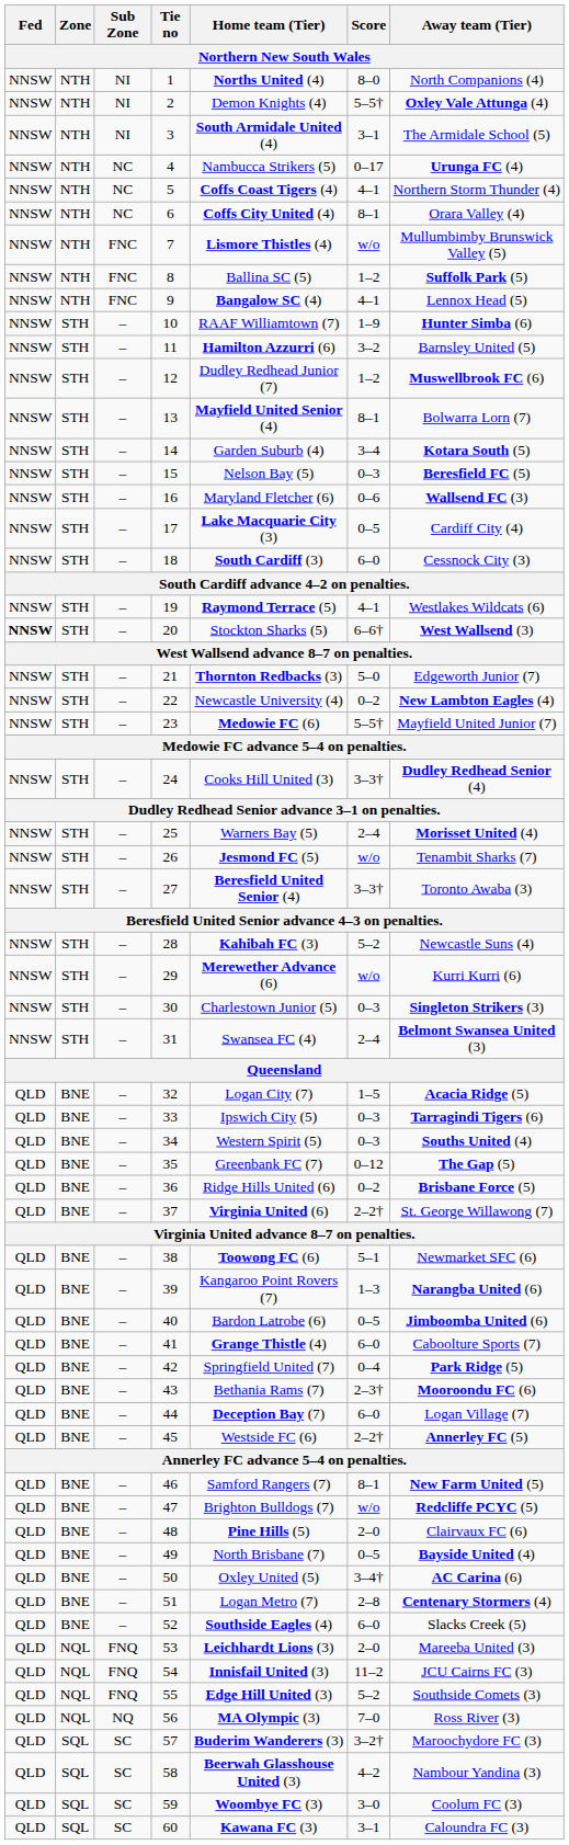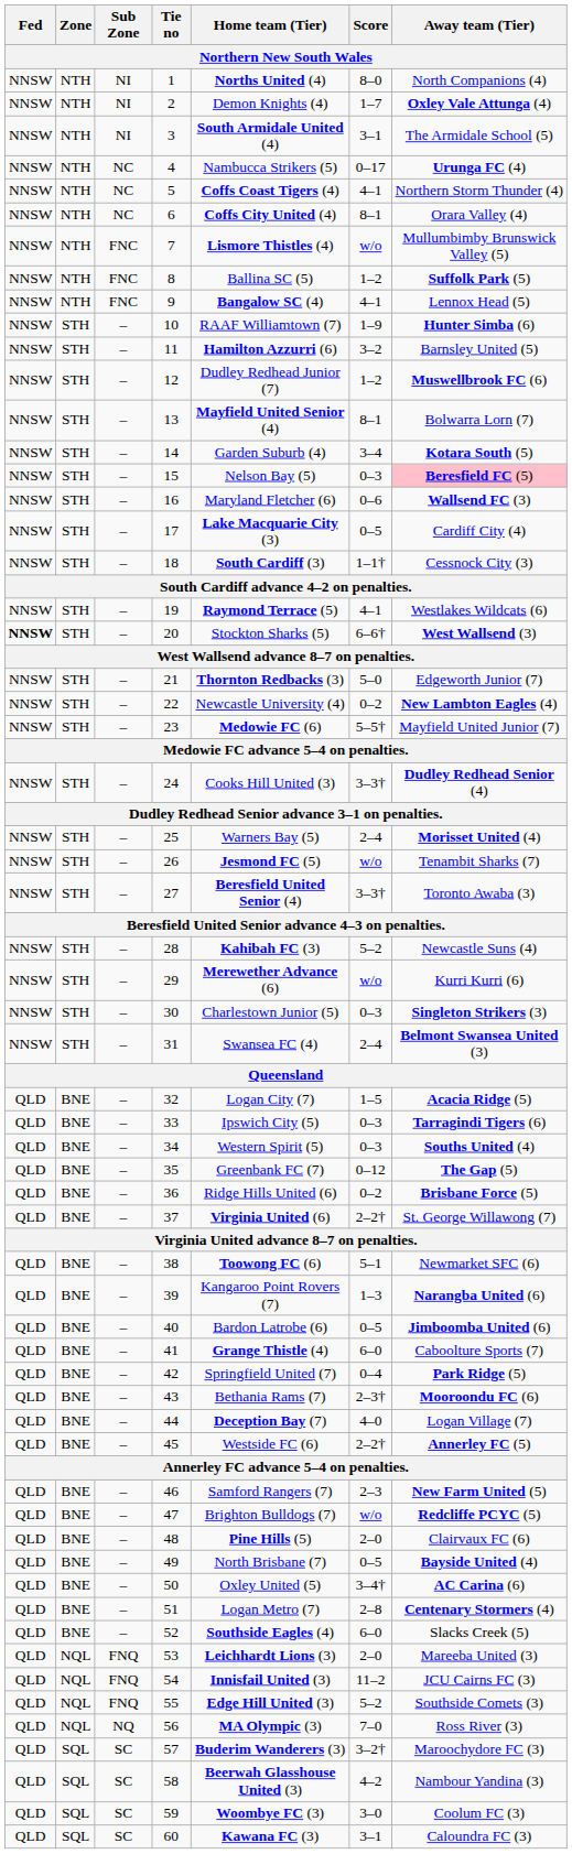 <table class="wikitable" style="text-align:center">
 <tr>
 <th>Fed</th>
 <th>Zone</th>
 <th>Sub Zone</th>
 <th>Tie no</th>
 <th>Home team (Tier)</th>
 <th>Score</th>
 <th>Away team (Tier)</th>
 </tr>
 <tr>
 <th colspan=7><a href='#'>Northern New South Wales</a></th>
 </tr>
 <tr>
 <td>NNSW</td>
 <td>NTH</td>
 <td>NI</td>
 <td>1</td>
 <td><strong><a href='#'>Norths United</a></strong> (4)</td>
 <td>8–0</td>
 <td><a href='#'>North Companions</a> (4)</td>
 </tr>
 <tr>
 <td>NNSW</td>
 <td>NTH</td>
 <td>NI</td>
 <td>2</td>
 <td><a href='#'>Demon Knights</a> (4)</td>
-<td>5–5†</td>
+<td>1–7</td>
 <td><strong><a href='#'>Oxley Vale Attunga</a></strong> (4)</td>
 </tr>
 <tr>
 <td>NNSW</td>
 <td>NTH</td>
 <td>NI</td>
 <td>3</td>
 <td><strong><a href='#'>South Armidale United</a></strong> (4)</td>
 <td>3–1</td>
 <td><a href='#'>The Armidale School</a> (5)</td>
 </tr>
 <tr>
 <td>NNSW</td>
 <td>NTH</td>
 <td>NC</td>
 <td>4</td>
 <td><a href='#'>Nambucca Strikers</a> (5)</td>
 <td>0–17</td>
 <td><strong><a href='#'>Urunga FC</a></strong> (4)</td>
 </tr>
 <tr>
 <td>NNSW</td>
 <td>NTH</td>
 <td>NC</td>
 <td>5</td>
 <td><strong><a href='#'>Coffs Coast Tigers</a></strong> (4)</td>
 <td>4–1</td>
 <td><a href='#'>Northern Storm Thunder</a> (4)</td>
 </tr>
 <tr>
 <td>NNSW</td>
 <td>NTH</td>
 <td>NC</td>
 <td>6</td>
 <td><strong><a href='#'>Coffs City United</a></strong> (4)</td>
 <td>8–1</td>
 <td><a href='#'>Orara Valley</a> (4)</td>
 </tr>
 <tr>
 <td>NNSW</td>
 <td>NTH</td>
 <td>FNC</td>
 <td>7</td>
 <td><strong><a href='#'>Lismore Thistles</a></strong> (4)</td>
 <td><a href='#'>w/o</a></td>
 <td><a href='#'>Mullumbimby Brunswick Valley</a> (5)</td>
 </tr>
 <tr>
 <td>NNSW</td>
 <td>NTH</td>
 <td>FNC</td>
 <td>8</td>
 <td><a href='#'>Ballina SC</a> (5)</td>
 <td>1–2</td>
 <td><strong><a href='#'>Suffolk Park</a></strong> (5)</td>
 </tr>
 <tr>
 <td>NNSW</td>
 <td>NTH</td>
 <td>FNC</td>
 <td>9</td>
 <td><strong><a href='#'>Bangalow SC</a></strong> (4)</td>
 <td>4–1</td>
 <td><a href='#'>Lennox Head</a> (5)</td>
 </tr>
 <tr>
 <td>NNSW</td>
 <td>STH</td>
 <td>–</td>
 <td>10</td>
 <td><a href='#'>RAAF Williamtown</a> (7)</td>
 <td>1–9</td>
 <td><strong><a href='#'>Hunter Simba</a></strong> (6)</td>
 </tr>
 <tr>
 <td>NNSW</td>
 <td>STH</td>
 <td>–</td>
 <td>11</td>
 <td><strong><a href='#'>Hamilton Azzurri</a></strong> (6)</td>
 <td>3–2</td>
 <td><a href='#'>Barnsley United</a> (5)</td>
 </tr>
 <tr>
 <td>NNSW</td>
 <td>STH</td>
 <td>–</td>
 <td>12</td>
 <td><a href='#'>Dudley Redhead Junior</a> (7)</td>
 <td>1–2</td>
 <td><strong><a href='#'>Muswellbrook FC</a></strong> (6)</td>
 </tr>
 <tr>
 <td>NNSW</td>
 <td>STH</td>
 <td>–</td>
 <td>13</td>
 <td><strong><a href='#'>Mayfield United Senior</a></strong> (4)</td>
 <td>8–1</td>
 <td><a href='#'>Bolwarra Lorn</a> (7)</td>
 </tr>
 <tr>
 <td>NNSW</td>
 <td>STH</td>
 <td>–</td>
 <td>14</td>
 <td><a href='#'>Garden Suburb</a> (4)</td>
 <td>3–4</td>
 <td><strong><a href='#'>Kotara South</a></strong> (5)</td>
 </tr>
 <tr>
 <td>NNSW</td>
 <td>STH</td>
 <td>–</td>
 <td>15</td>
 <td><a href='#'>Nelson Bay</a> (5)</td>
 <td>0–3</td>
-<td><strong><a href='#'>Beresfield FC</a></strong> (5)</td>
+<td style="background: pink;"><strong><a href='#'>Beresfield FC</a></strong> (5)</td>
 </tr>
 <tr>
 <td>NNSW</td>
 <td>STH</td>
 <td>–</td>
 <td>16</td>
 <td><a href='#'>Maryland Fletcher</a> (6)</td>
 <td>0–6</td>
 <td><strong><a href='#'>Wallsend FC</a></strong> (3)</td>
 </tr>
 <tr>
 <td>NNSW</td>
 <td>STH</td>
 <td>–</td>
 <td>17</td>
 <td><strong><a href='#'>Lake Macquarie City</a></strong> (3)</td>
 <td>0–5</td>
 <td><a href='#'>Cardiff City</a> (4)</td>
 </tr>
 <tr>
 <td>NNSW</td>
 <td>STH</td>
 <td>–</td>
 <td>18</td>
 <td><strong><a href='#'>South Cardiff</a></strong> (3)</td>
-<td>6–0</td>
+<td>1–1†</td>
 <td><a href='#'>Cessnock City</a> (3)</td>
 </tr>
 <tr>
 <th colspan=7>South Cardiff advance 4–2 on penalties.</th>
 </tr>
 <tr>
 <td>NNSW</td>
 <td>STH</td>
 <td>–</td>
 <td>19</td>
 <td><strong><a href='#'>Raymond Terrace</a></strong> (5)</td>
 <td>4–1</td>
 <td><a href='#'>Westlakes Wildcats</a> (6)</td>
 </tr>
 <tr>
 <td><strong>NNSW</strong></td>
 <td>STH</td>
 <td>–</td>
 <td>20</td>
 <td><a href='#'>Stockton Sharks</a> (5)</td>
 <td>6–6†</td>
 <td><strong><a href='#'>West Wallsend</a></strong> (3)</td>
 </tr>
 <tr>
 <th colspan=7>West Wallsend advance 8–7 on penalties.</th>
 </tr>
 <tr>
 <td>NNSW</td>
 <td>STH</td>
 <td>–</td>
 <td>21</td>
 <td><strong><a href='#'>Thornton Redbacks</a></strong> (3)</td>
 <td>5–0</td>
 <td><a href='#'>Edgeworth Junior</a> (7)</td>
 </tr>
 <tr>
 <td>NNSW</td>
 <td>STH</td>
 <td>–</td>
 <td>22</td>
 <td><a href='#'>Newcastle University</a> (4)</td>
 <td>0–2</td>
 <td><strong><a href='#'>New Lambton Eagles</a></strong> (4)</td>
 </tr>
 <tr>
 <td>NNSW</td>
 <td>STH</td>
 <td>–</td>
 <td>23</td>
 <td><strong><a href='#'>Medowie FC</a></strong> (6)</td>
 <td>5–5†</td>
 <td><a href='#'>Mayfield United Junior</a> (7)</td>
 </tr>
 <tr>
 <th colspan=7>Medowie FC advance 5–4 on penalties.</th>
 </tr>
 <tr>
 <td>NNSW</td>
 <td>STH</td>
 <td>–</td>
 <td>24</td>
 <td><a href='#'>Cooks Hill United</a> (3)</td>
 <td>3–3†</td>
 <td><strong><a href='#'>Dudley Redhead Senior</a></strong> (4)</td>
 </tr>
 <tr>
 <th colspan=7>Dudley Redhead Senior advance 3–1 on penalties.</th>
 </tr>
 <tr>
 <td>NNSW</td>
 <td>STH</td>
 <td>–</td>
 <td>25</td>
 <td><a href='#'>Warners Bay</a> (5)</td>
 <td>2–4</td>
 <td><strong><a href='#'>Morisset United</a></strong> (4)</td>
 </tr>
 <tr>
 <td>NNSW</td>
 <td>STH</td>
 <td>–</td>
 <td>26</td>
 <td><strong><a href='#'>Jesmond FC</a></strong> (5)</td>
 <td><a href='#'>w/o</a></td>
 <td><a href='#'>Tenambit Sharks</a> (7)</td>
 </tr>
 <tr>
 <td>NNSW</td>
 <td>STH</td>
 <td>–</td>
 <td>27</td>
 <td><strong><a href='#'>Beresfield United Senior</a></strong> (4)</td>
 <td>3–3†</td>
 <td><a href='#'>Toronto Awaba</a> (3)</td>
 </tr>
 <tr>
 <th colspan=7>Beresfield United Senior advance 4–3 on penalties.</th>
 </tr>
 <tr>
 <td>NNSW</td>
 <td>STH</td>
 <td>–</td>
 <td>28</td>
 <td><strong><a href='#'>Kahibah FC</a></strong> (3)</td>
 <td>5–2</td>
 <td><a href='#'>Newcastle Suns</a> (4)</td>
 </tr>
 <tr>
 <td>NNSW</td>
 <td>STH</td>
 <td>–</td>
 <td>29</td>
 <td><strong><a href='#'>Merewether Advance</a></strong> (6)</td>
 <td><a href='#'>w/o</a></td>
 <td><a href='#'>Kurri Kurri</a> (6)</td>
 </tr>
 <tr>
 <td>NNSW</td>
 <td>STH</td>
 <td>–</td>
 <td>30</td>
 <td><a href='#'>Charlestown Junior</a> (5)</td>
 <td>0–3</td>
 <td><strong><a href='#'>Singleton Strikers</a></strong> (3)</td>
 </tr>
 <tr>
 <td>NNSW</td>
 <td>STH</td>
 <td>–</td>
 <td>31</td>
 <td><a href='#'>Swansea FC</a> (4)</td>
 <td>2–4</td>
 <td><strong><a href='#'>Belmont Swansea United</a></strong> (3)</td>
 </tr>
 <tr>
 <th colspan=7><a href='#'>Queensland</a></th>
 </tr>
 <tr>
 <td>QLD</td>
 <td>BNE</td>
 <td>–</td>
 <td>32</td>
 <td><a href='#'>Logan City</a> (7)</td>
 <td>1–5</td>
 <td><strong><a href='#'>Acacia Ridge</a></strong> (5)</td>
 </tr>
 <tr>
 <td>QLD</td>
 <td>BNE</td>
 <td>–</td>
 <td>33</td>
 <td><a href='#'>Ipswich City</a> (5)</td>
 <td>0–3</td>
 <td><strong><a href='#'>Tarragindi Tigers</a></strong> (6)</td>
 </tr>
 <tr>
 <td>QLD</td>
 <td>BNE</td>
 <td>–</td>
 <td>34</td>
 <td><a href='#'>Western Spirit</a> (5)</td>
 <td>0–3</td>
 <td><strong><a href='#'>Souths United</a></strong> (4)</td>
 </tr>
 <tr>
 <td>QLD</td>
 <td>BNE</td>
 <td>–</td>
 <td>35</td>
 <td><a href='#'>Greenbank FC</a> (7)</td>
 <td>0–12</td>
 <td><strong><a href='#'>The Gap</a></strong> (5)</td>
 </tr>
 <tr>
 <td>QLD</td>
 <td>BNE</td>
 <td>–</td>
 <td>36</td>
 <td><a href='#'>Ridge Hills United</a> (6)</td>
 <td>0–2</td>
 <td><strong><a href='#'>Brisbane Force</a></strong> (5)</td>
 </tr>
 <tr>
 <td>QLD</td>
 <td>BNE</td>
 <td>–</td>
 <td>37</td>
 <td><strong><a href='#'>Virginia United</a></strong> (6)</td>
 <td>2–2†</td>
 <td><a href='#'>St. George Willawong</a> (7)</td>
 </tr>
 <tr>
 <th colspan=7>Virginia United advance 8–7 on penalties.</th>
 </tr>
 <tr>
 <td>QLD</td>
 <td>BNE</td>
 <td>–</td>
 <td>38</td>
 <td><strong><a href='#'>Toowong FC</a></strong> (6)</td>
 <td>5–1</td>
 <td><a href='#'>Newmarket SFC</a> (6)</td>
 </tr>
 <tr>
 <td>QLD</td>
 <td>BNE</td>
 <td>–</td>
 <td>39</td>
 <td><a href='#'>Kangaroo Point Rovers</a> (7)</td>
 <td>1–3</td>
 <td><strong><a href='#'>Narangba United</a></strong> (6)</td>
 </tr>
 <tr>
 <td>QLD</td>
 <td>BNE</td>
 <td>–</td>
 <td>40</td>
 <td><a href='#'>Bardon Latrobe</a> (6)</td>
 <td>0–5</td>
 <td><strong><a href='#'>Jimboomba United</a></strong> (6)</td>
 </tr>
 <tr>
 <td>QLD</td>
 <td>BNE</td>
 <td>–</td>
 <td>41</td>
 <td><strong><a href='#'>Grange Thistle</a></strong> (4)</td>
 <td>6–0</td>
 <td><a href='#'>Caboolture Sports</a> (7)</td>
 </tr>
 <tr>
 <td>QLD</td>
 <td>BNE</td>
 <td>–</td>
 <td>42</td>
 <td><a href='#'>Springfield United</a> (7)</td>
 <td>0–4</td>
 <td><strong><a href='#'>Park Ridge</a></strong> (5)</td>
 </tr>
 <tr>
 <td>QLD</td>
 <td>BNE</td>
 <td>–</td>
 <td>43</td>
 <td><a href='#'>Bethania Rams</a> (7)</td>
 <td>2–3†</td>
 <td><strong><a href='#'>Mooroondu FC</a></strong> (6)</td>
 </tr>
 <tr>
 <td>QLD</td>
 <td>BNE</td>
 <td>–</td>
 <td>44</td>
 <td><strong><a href='#'>Deception Bay</a></strong> (7)</td>
-<td>6–0</td>
+<td>4–0</td>
 <td><a href='#'>Logan Village</a> (7)</td>
 </tr>
 <tr>
 <td>QLD</td>
 <td>BNE</td>
 <td>–</td>
 <td>45</td>
 <td><a href='#'>Westside FC</a> (6)</td>
 <td>2–2†</td>
 <td><strong><a href='#'>Annerley FC</a></strong> (5)</td>
 </tr>
 <tr>
 <th colspan=7>Annerley FC advance 5–4 on penalties.</th>
 </tr>
 <tr>
 <td>QLD</td>
 <td>BNE</td>
 <td>–</td>
 <td>46</td>
 <td><a href='#'>Samford Rangers</a> (7)</td>
-<td>8–1</td>
+<td>2–3</td>
 <td><strong><a href='#'>New Farm United</a></strong> (5)</td>
 </tr>
 <tr>
 <td>QLD</td>
 <td>BNE</td>
 <td>–</td>
 <td>47</td>
 <td><a href='#'>Brighton Bulldogs</a> (7)</td>
 <td><a href='#'>w/o</a></td>
 <td><strong><a href='#'>Redcliffe PCYC</a></strong> (5)</td>
 </tr>
 <tr>
 <td>QLD</td>
 <td>BNE</td>
 <td>–</td>
 <td>48</td>
 <td><strong><a href='#'>Pine Hills</a></strong> (5)</td>
 <td>2–0</td>
 <td><a href='#'>Clairvaux FC</a> (6)</td>
 </tr>
 <tr>
 <td>QLD</td>
 <td>BNE</td>
 <td>–</td>
 <td>49</td>
 <td><a href='#'>North Brisbane</a> (7)</td>
 <td>0–5</td>
 <td><strong><a href='#'>Bayside United</a></strong> (4)</td>
 </tr>
 <tr>
 <td>QLD</td>
 <td>BNE</td>
 <td>–</td>
 <td>50</td>
 <td><a href='#'>Oxley United</a> (5)</td>
 <td>3–4†</td>
 <td><strong><a href='#'>AC Carina</a></strong> (6)</td>
 </tr>
 <tr>
 <td>QLD</td>
 <td>BNE</td>
 <td>–</td>
 <td>51</td>
 <td><a href='#'>Logan Metro</a> (7)</td>
 <td>2–8</td>
 <td><strong><a href='#'>Centenary Stormers</a></strong> (4)</td>
 </tr>
 <tr>
 <td>QLD</td>
 <td>BNE</td>
 <td>–</td>
 <td>52</td>
 <td><strong><a href='#'>Southside Eagles</a></strong> (4)</td>
 <td>6–0</td>
 <td>Slacks Creek (5)</td>
 </tr>
 <tr>
 <td>QLD</td>
 <td>NQL</td>
 <td>FNQ</td>
 <td>53</td>
 <td><strong><a href='#'>Leichhardt Lions</a></strong> (3)</td>
 <td>2–0</td>
 <td><a href='#'>Mareeba United</a> (3)</td>
 </tr>
 <tr>
 <td>QLD</td>
 <td>NQL</td>
 <td>FNQ</td>
 <td>54</td>
 <td><strong><a href='#'>Innisfail United</a></strong> (3)</td>
 <td>11–2</td>
 <td><a href='#'>JCU Cairns FC</a> (3)</td>
 </tr>
 <tr>
 <td>QLD</td>
 <td>NQL</td>
 <td>FNQ</td>
 <td>55</td>
 <td><strong><a href='#'>Edge Hill United</a></strong> (3)</td>
 <td>5–2</td>
 <td><a href='#'>Southside Comets</a> (3)</td>
 </tr>
 <tr>
 <td>QLD</td>
 <td>NQL</td>
 <td>NQ</td>
 <td>56</td>
 <td><strong><a href='#'>MA Olympic</a></strong>  (3)</td>
 <td>7–0</td>
 <td><a href='#'>Ross River</a> (3)</td>
 </tr>
 <tr>
 <td>QLD</td>
 <td>SQL</td>
 <td>SC</td>
 <td>57</td>
 <td><strong><a href='#'>Buderim Wanderers</a></strong> (3)</td>
 <td>3–2†</td>
 <td><a href='#'>Maroochydore FC</a> (3)</td>
 </tr>
 <tr>
 <td>QLD</td>
 <td>SQL</td>
 <td>SC</td>
 <td>58</td>
 <td><strong><a href='#'>Beerwah Glasshouse United</a></strong> (3)</td>
 <td>4–2</td>
 <td><a href='#'>Nambour Yandina</a> (3)</td>
 </tr>
 <tr>
 <td>QLD</td>
 <td>SQL</td>
 <td>SC</td>
 <td>59</td>
 <td><strong><a href='#'>Woombye FC</a></strong> (3)</td>
 <td>3–0</td>
 <td><a href='#'>Coolum FC</a> (3)</td>
 </tr>
 <tr>
 <td>QLD</td>
 <td>SQL</td>
 <td>SC</td>
 <td>60</td>
 <td><strong><a href='#'>Kawana FC</a></strong> (3)</td>
 <td>3–1</td>
 <td><a href='#'>Caloundra FC</a> (3)</td>
 </tr>
 </table>
